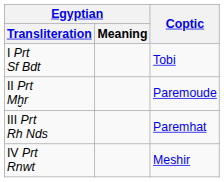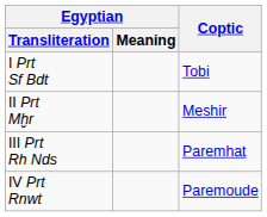 <table class="wikitable" align="center" style="margin: 1em auto 1em auto" |>
 <tr>
 <th colspan="2"><a href='#'>Egyptian</a></th>
 <th rowspan="2"><a href='#'>Coptic</a></th>
 </tr>
 <tr>
 <th><a href='#'>Transliteration</a></th>
 <th>Meaning</th>
 </tr>
 <tr>
 <td>I <em>Prt</em><br><em>Sf Bdt</em></td>
 <td><br></td>
 <td><a href='#'>Tobi</a></td>
 </tr>
 <tr>
 <td>II <em>Prt</em><br><em>Mḫr</em></td>
 <td><br></td>
-<td><a href='#'>Paremoude</a></td>
+<td><a href='#'>Meshir</a></td>
 </tr>
 <tr>
 <td>III <em>Prt</em><br><em>Rh Nds</em></td>
 <td><br></td>
 <td><a href='#'>Paremhat</a></td>
 </tr>
 <tr>
 <td>IV <em>Prt</em><br><em>Rnwt</em></td>
 <td><br></td>
-<td><a href='#'>Meshir</a></td>
+<td><a href='#'>Paremoude</a></td>
 </tr>
 </table>
